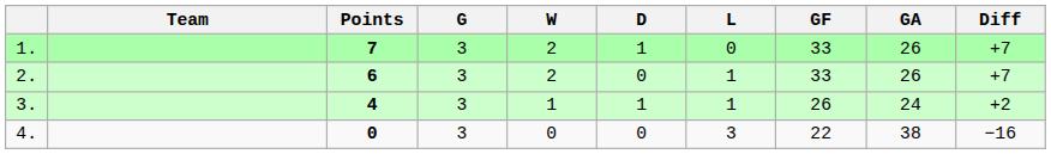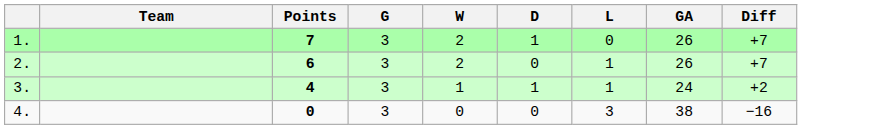 <table class=wikitable style="text-align:center">
 <tr bgcolor="#DCDCDC">
 <th width="25"></th>
 <th width="200">Team</th>
 <th width="60">Points</th>
 <th width="60">G</th>
 <th width="60">W</th>
 <th width="60">D</th>
 <th width="60">L</th>
-<th width="60">GF</th>
 <th width="60">GA</th>
 <th width="60">Diff</th>
 </tr>
 <tr bgcolor=#AAFFAA>
 <td>1.</td>
 <td align=left></td>
 <td><strong>7</strong></td>
 <td>3</td>
 <td>2</td>
 <td>1</td>
 <td>0</td>
-<td>33</td>
 <td>26</td>
 <td>+7</td>
 </tr>
 <tr bgcolor=#CCFFCC>
 <td>2.</td>
 <td align=left></td>
 <td><strong>6</strong></td>
 <td>3</td>
 <td>2</td>
 <td>0</td>
 <td>1</td>
-<td>33</td>
 <td>26</td>
 <td>+7</td>
 </tr>
 <tr bgcolor=#CCFFCC>
 <td>3.</td>
 <td align=left></td>
 <td><strong>4</strong></td>
 <td>3</td>
 <td>1</td>
 <td>1</td>
 <td>1</td>
-<td>26</td>
 <td>24</td>
 <td>+2</td>
 </tr>
 <tr>
 <td>4.</td>
 <td align=left></td>
 <td><strong>0</strong></td>
 <td>3</td>
 <td>0</td>
 <td>0</td>
 <td>3</td>
-<td>22</td>
 <td>38</td>
 <td>−16</td>
 </tr>
 </table>
